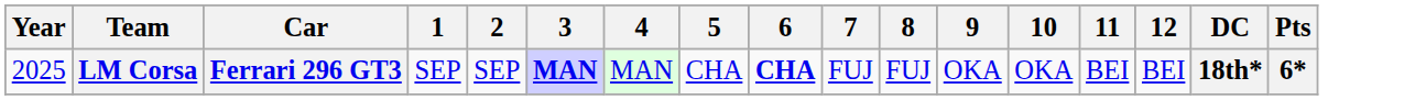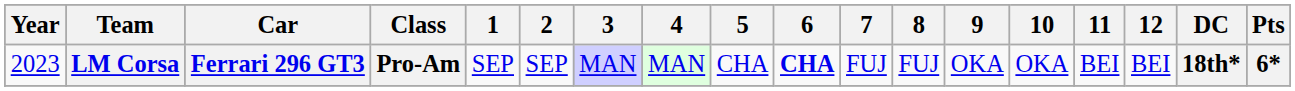 <table class="wikitable" style="text-align:center; font-size:85%">
 <tr>
 <th>Year</th>
 <th>Team</th>
 <th>Car</th>
+<th>Class</th>
 <th>1</th>
 <th>2</th>
 <th>3</th>
 <th>4</th>
 <th>5</th>
 <th>6</th>
 <th>7</th>
 <th>8</th>
 <th>9</th>
 <th>10</th>
 <th>11</th>
 <th>12</th>
 <th>DC</th>
 <th>Pts</th>
 </tr>
 <tr>
-<td><a href='#'>2025</a></td>
+<td><a href='#'>2023</a></td>
 <th><a href='#'>LM Corsa</a></th>
 <th nowrap><a href='#'>Ferrari 296 GT3</a></th>
+<th>Pro-Am</th>
 <td style="background:#;"><a href='#'>SEP</a><br></td>
 <td style="background:#;"><a href='#'>SEP</a><br></td>
-<td style="background:#cfcfff;"><strong><a href='#'>MAN</a><br></strong></td>
+<td style="background:#cfcfff;"><a href='#'>MAN</a><br></td>
 <td style="background:#dfffdf;"><a href='#'>MAN</a><br></td>
 <td style="background:#;"><a href='#'>CHA</a><br></td>
 <td style="background:#;"><strong><a href='#'>CHA</a><br></strong></td>
 <td style="background:#;"><a href='#'>FUJ</a><br></td>
 <td style="background:#;"><a href='#'>FUJ</a><br></td>
 <td style="background:#;"><a href='#'>OKA</a><br></td>
 <td style="background:#;"><a href='#'>OKA</a><br></td>
 <td style="background:#;"><a href='#'>BEI</a><br></td>
 <td style="background:#;"><a href='#'>BEI</a><br></td>
 <th>18th*</th>
 <th>6*</th>
 </tr>
 </table>
